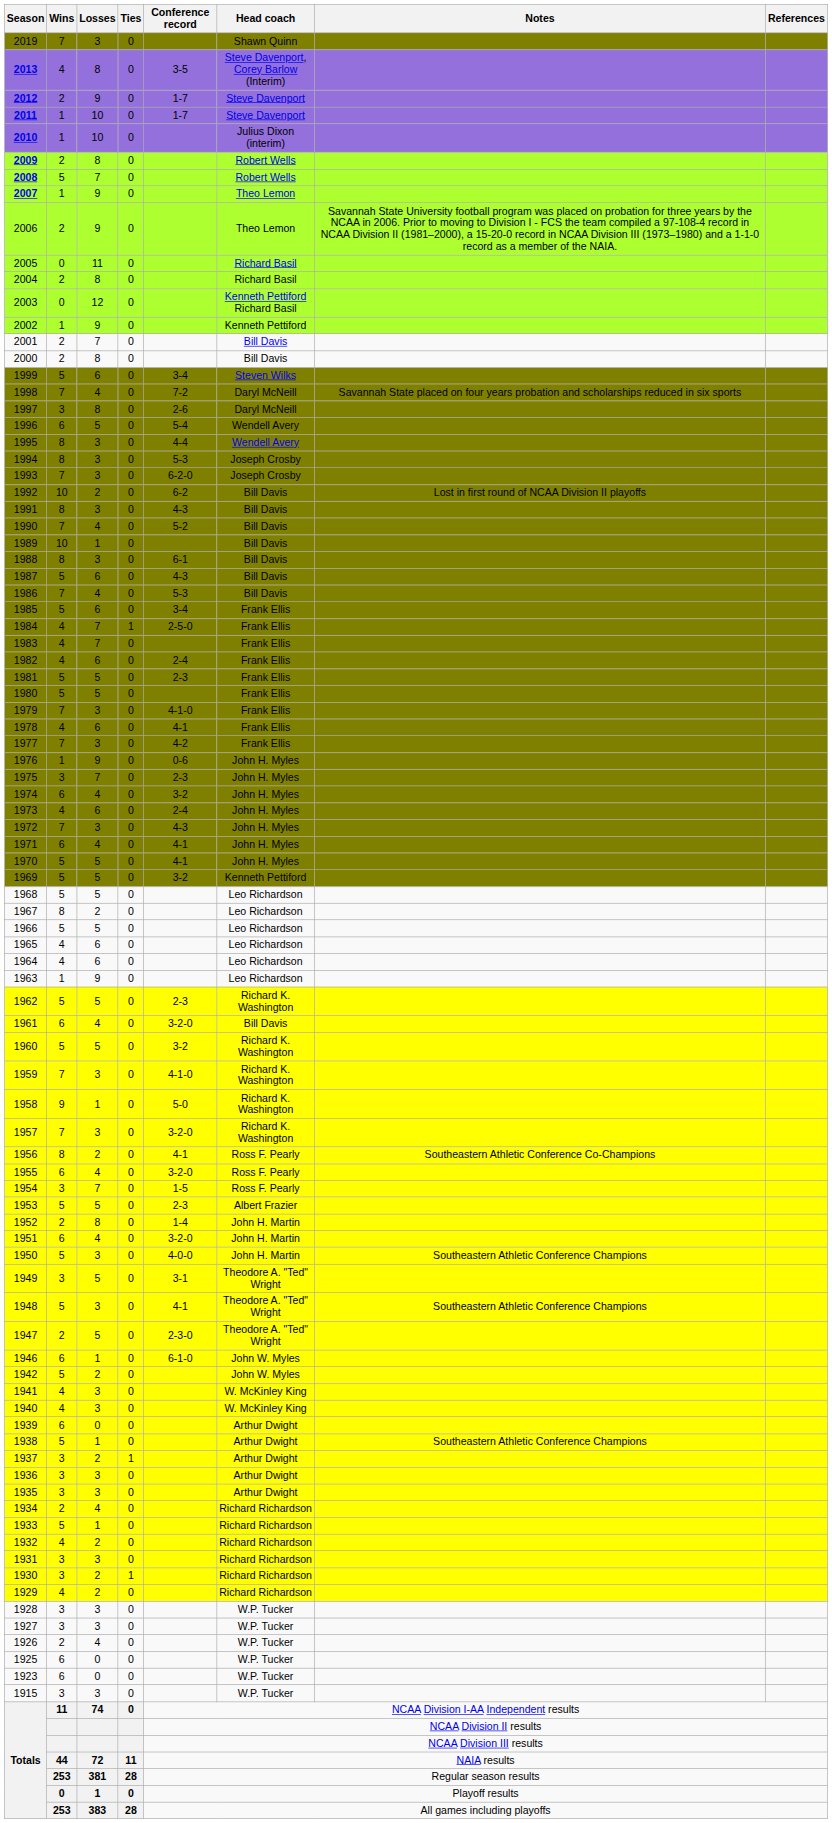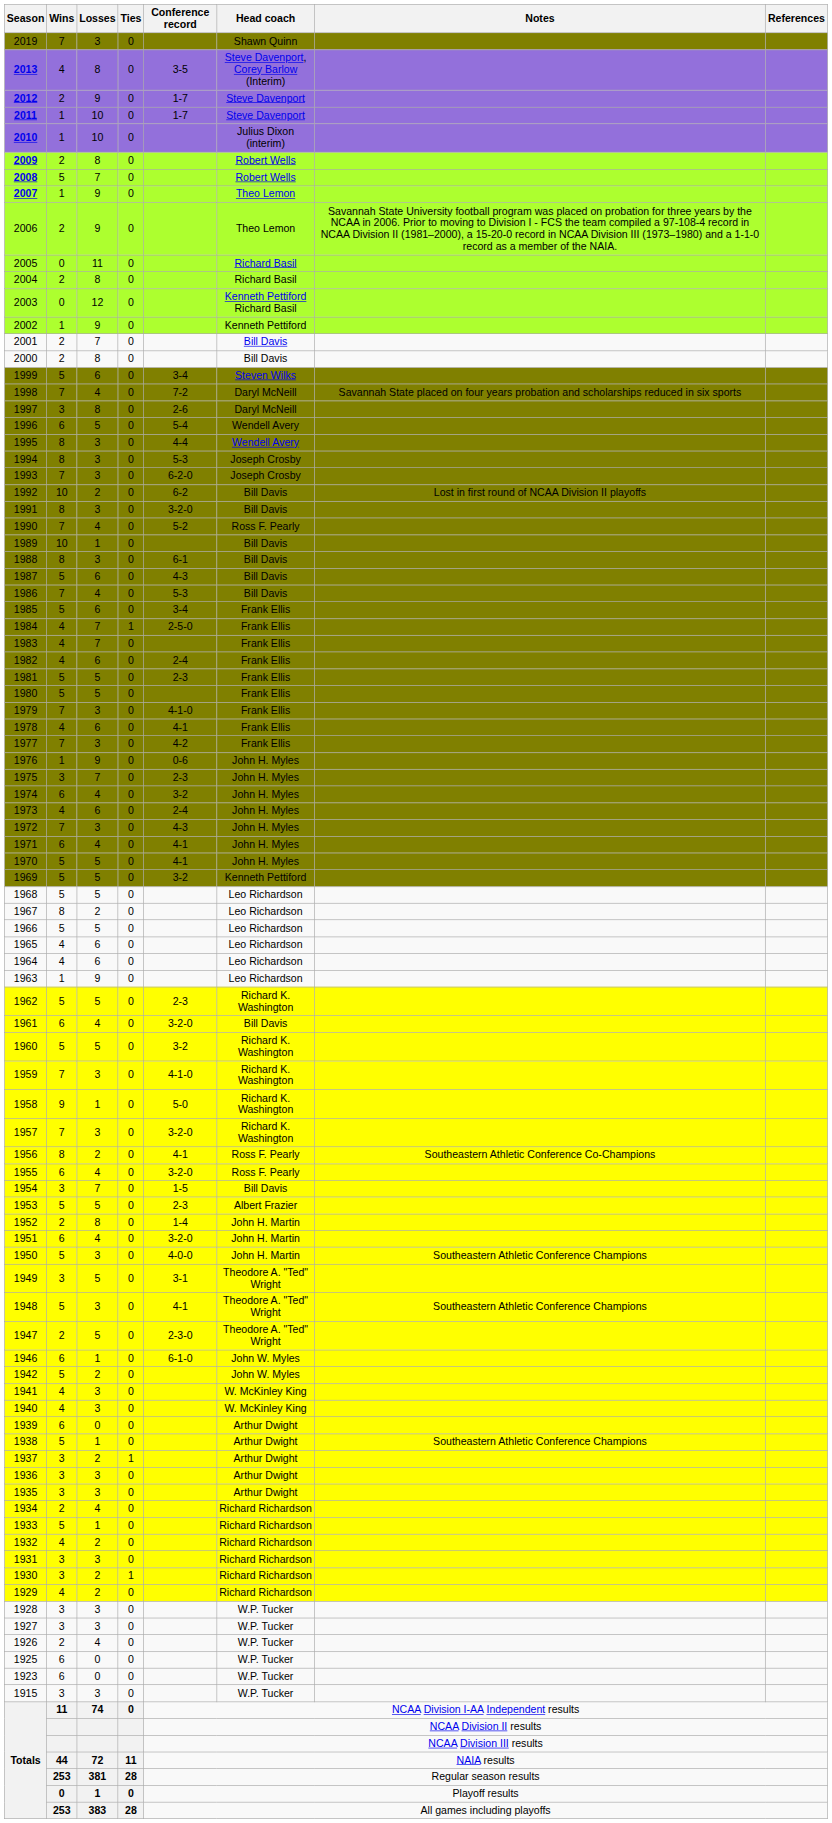 <table class="wikitable collapsible collapsed sortable" style="text-align:center">
 <tr>
 <th>Season</th>
 <th>Wins</th>
 <th>Losses</th>
 <th>Ties</th>
 <th>Conference record</th>
 <th>Head coach</th>
 <th>Notes</th>
 <th>References</th>
 </tr>
 <tr style="background-color: #808000">
 <td>2019</td>
 <td>7</td>
 <td>3</td>
 <td>0</td>
 <td></td>
 <td>Shawn Quinn</td>
 <td></td>
 <td></td>
 </tr>
 <tr style="background-color: #9370DB">
 <td><strong><a href='#'>2013</a></strong></td>
 <td>4</td>
 <td>8</td>
 <td>0</td>
 <td>3-5</td>
 <td><a href='#'>Steve Davenport</a>, <a href='#'>Corey Barlow</a> (Interim)</td>
 <td></td>
 <td></td>
 </tr>
 <tr style="background-color: #9370DB">
 <td><strong><a href='#'>2012</a></strong></td>
 <td>2</td>
 <td>9</td>
 <td>0</td>
 <td>1-7</td>
 <td><a href='#'>Steve Davenport</a></td>
 <td></td>
 <td></td>
 </tr>
 <tr style="background-color: #9370DB">
 <td><strong><a href='#'>2011</a></strong></td>
 <td>1</td>
 <td>10</td>
 <td>0</td>
 <td>1-7</td>
 <td><a href='#'>Steve Davenport</a></td>
 <td></td>
 <td></td>
 </tr>
 <tr style="background-color: #9370DB">
 <td><strong><a href='#'>2010</a></strong></td>
 <td>1</td>
 <td>10</td>
 <td>0</td>
 <td></td>
 <td>Julius Dixon (interim)</td>
 <td></td>
 <td></td>
 </tr>
 <tr style="background-color: #ADFF2F">
 <td><strong><a href='#'>2009</a></strong></td>
 <td>2</td>
 <td>8</td>
 <td>0</td>
 <td></td>
 <td><a href='#'>Robert Wells</a></td>
 <td></td>
 <td></td>
 </tr>
 <tr style="background-color: #ADFF2F">
 <td><strong><a href='#'>2008</a></strong></td>
 <td>5</td>
 <td>7</td>
 <td>0</td>
 <td></td>
 <td><a href='#'>Robert Wells</a></td>
 <td></td>
 <td></td>
 </tr>
 <tr style="background-color: #ADFF2F">
 <td><strong><a href='#'>2007</a></strong></td>
 <td>1</td>
 <td>9</td>
 <td>0</td>
 <td></td>
 <td><a href='#'>Theo Lemon</a></td>
 <td></td>
 <td></td>
 </tr>
 <tr style="background-color: #ADFF2F">
 <td>2006</td>
 <td>2</td>
 <td>9</td>
 <td>0</td>
 <td></td>
 <td>Theo Lemon</td>
 <td>Savannah State University football program was placed on probation for three years by the NCAA in 2006. Prior to moving to Division I - FCS the team compiled a 97-108-4 record in NCAA Division II (1981–2000), a 15-20-0 record in NCAA Division III (1973–1980) and a 1-1-0 record as a member of the NAIA.</td>
 <td></td>
 </tr>
 <tr style="background-color: #ADFF2F">
 <td>2005</td>
 <td>0</td>
 <td>11</td>
 <td>0</td>
 <td></td>
 <td><a href='#'>Richard Basil</a></td>
 <td></td>
 <td></td>
 </tr>
 <tr style="background-color: #ADFF2F">
 <td>2004</td>
 <td>2</td>
 <td>8</td>
 <td>0</td>
 <td></td>
 <td>Richard Basil</td>
 <td></td>
 <td></td>
 </tr>
 <tr style="background-color: #ADFF2F">
 <td>2003</td>
 <td>0</td>
 <td>12</td>
 <td>0</td>
 <td></td>
 <td><a href='#'>Kenneth Pettiford</a><br>Richard Basil</td>
 <td></td>
 <td></td>
 </tr>
 <tr style="background-color: #ADFF2F">
 <td>2002</td>
 <td>1</td>
 <td>9</td>
 <td>0</td>
 <td></td>
 <td>Kenneth Pettiford</td>
 <td></td>
 <td></td>
 </tr>
 <tr>
 <td>2001</td>
 <td>2</td>
 <td>7</td>
 <td>0</td>
 <td></td>
 <td><a href='#'>Bill Davis</a></td>
 <td></td>
 <td></td>
 </tr>
 <tr>
 <td>2000</td>
 <td>2</td>
 <td>8</td>
 <td>0</td>
 <td></td>
 <td>Bill Davis</td>
 <td></td>
 <td></td>
 </tr>
 <tr style="background-color: #808000">
 <td>1999</td>
 <td>5</td>
 <td>6</td>
 <td>0</td>
 <td>3-4</td>
 <td><a href='#'>Steven Wilks</a></td>
 <td></td>
 <td></td>
 </tr>
 <tr style="background-color: #808000">
 <td>1998</td>
 <td>7</td>
 <td>4</td>
 <td>0</td>
 <td>7-2</td>
 <td>Daryl McNeill</td>
 <td>Savannah State placed on four years probation and scholarships reduced in six sports</td>
 <td></td>
 </tr>
 <tr style="background-color: #808000">
 <td>1997</td>
 <td>3</td>
 <td>8</td>
 <td>0</td>
 <td>2-6</td>
 <td>Daryl McNeill</td>
 <td></td>
 <td></td>
 </tr>
 <tr style="background-color: #808000">
 <td>1996</td>
 <td>6</td>
 <td>5</td>
 <td>0</td>
 <td>5-4</td>
 <td>Wendell Avery</td>
 <td></td>
 <td></td>
 </tr>
 <tr style="background-color: #808000">
 <td>1995</td>
 <td>8</td>
 <td>3</td>
 <td>0</td>
 <td>4-4</td>
 <td><a href='#'>Wendell Avery</a></td>
 <td></td>
 <td></td>
 </tr>
 <tr style="background-color: #808000">
 <td>1994</td>
 <td>8</td>
 <td>3</td>
 <td>0</td>
 <td>5-3</td>
 <td>Joseph Crosby</td>
 <td></td>
 <td></td>
 </tr>
 <tr style="background-color: #808000">
 <td>1993</td>
 <td>7</td>
 <td>3</td>
 <td>0</td>
 <td>6-2-0</td>
 <td>Joseph Crosby</td>
 <td></td>
 <td></td>
 </tr>
 <tr style="background-color: #808000">
 <td>1992</td>
 <td>10</td>
 <td>2</td>
 <td>0</td>
 <td>6-2</td>
 <td>Bill Davis</td>
 <td>Lost in first round of NCAA Division II playoffs</td>
 <td></td>
 </tr>
 <tr style="background-color: #808000">
 <td>1991</td>
 <td>8</td>
 <td>3</td>
 <td>0</td>
-<td>4-3</td>
+<td>3-2-0</td>
 <td>Bill Davis</td>
 <td></td>
 <td></td>
 </tr>
 <tr style="background-color: #808000">
 <td>1990</td>
 <td>7</td>
 <td>4</td>
 <td>0</td>
 <td>5-2</td>
-<td>Bill Davis</td>
+<td>Ross F. Pearly</td>
 <td></td>
 <td></td>
 </tr>
 <tr style="background-color: #808000">
 <td>1989</td>
 <td>10</td>
 <td>1</td>
 <td>0</td>
 <td></td>
 <td>Bill Davis</td>
 <td></td>
 <td></td>
 </tr>
 <tr style="background-color: #808000">
 <td>1988</td>
 <td>8</td>
 <td>3</td>
 <td>0</td>
 <td>6-1</td>
 <td>Bill Davis</td>
 <td></td>
 <td></td>
 </tr>
 <tr style="background-color: #808000">
 <td>1987</td>
 <td>5</td>
 <td>6</td>
 <td>0</td>
 <td>4-3</td>
 <td>Bill Davis</td>
 <td></td>
 <td></td>
 </tr>
 <tr style="background-color: #808000">
 <td>1986</td>
 <td>7</td>
 <td>4</td>
 <td>0</td>
 <td>5-3</td>
 <td>Bill Davis</td>
 <td></td>
 <td></td>
 </tr>
 <tr style="background-color: #808000">
 <td>1985</td>
 <td>5</td>
 <td>6</td>
 <td>0</td>
 <td>3-4</td>
 <td>Frank Ellis</td>
 <td></td>
 <td></td>
 </tr>
 <tr style="background-color: #808000">
 <td>1984</td>
 <td>4</td>
 <td>7</td>
 <td>1</td>
 <td>2-5-0</td>
 <td>Frank Ellis</td>
 <td></td>
 <td></td>
 </tr>
 <tr style="background-color: #808000">
 <td>1983</td>
 <td>4</td>
 <td>7</td>
 <td>0</td>
 <td></td>
 <td>Frank Ellis</td>
 <td></td>
 <td></td>
 </tr>
 <tr style="background-color: #808000">
 <td>1982</td>
 <td>4</td>
 <td>6</td>
 <td>0</td>
 <td>2-4</td>
 <td>Frank Ellis</td>
 <td></td>
 <td></td>
 </tr>
 <tr style="background-color: #808000">
 <td>1981</td>
 <td>5</td>
 <td>5</td>
 <td>0</td>
 <td>2-3</td>
 <td>Frank Ellis</td>
 <td></td>
 <td></td>
 </tr>
 <tr style="background-color: #808000">
 <td>1980</td>
 <td>5</td>
 <td>5</td>
 <td>0</td>
 <td></td>
 <td>Frank Ellis</td>
 <td></td>
 <td></td>
 </tr>
 <tr style="background-color: #808000">
 <td>1979</td>
 <td>7</td>
 <td>3</td>
 <td>0</td>
 <td>4-1-0</td>
 <td>Frank Ellis</td>
 <td></td>
 <td></td>
 </tr>
 <tr style="background-color: #808000">
 <td>1978</td>
 <td>4</td>
 <td>6</td>
 <td>0</td>
 <td>4-1</td>
 <td>Frank Ellis</td>
 <td></td>
 <td></td>
 </tr>
 <tr style="background-color: #808000">
 <td>1977</td>
 <td>7</td>
 <td>3</td>
 <td>0</td>
 <td>4-2</td>
 <td>Frank Ellis</td>
 <td></td>
 <td></td>
 </tr>
 <tr style="background-color: #808000">
 <td>1976</td>
 <td>1</td>
 <td>9</td>
 <td>0</td>
 <td>0-6</td>
 <td>John H. Myles</td>
 <td></td>
 <td></td>
 </tr>
 <tr style="background-color: #808000">
 <td>1975</td>
 <td>3</td>
 <td>7</td>
 <td>0</td>
 <td>2-3</td>
 <td>John H. Myles</td>
 <td></td>
 <td></td>
 </tr>
 <tr style="background-color: #808000">
 <td>1974</td>
 <td>6</td>
 <td>4</td>
 <td>0</td>
 <td>3-2</td>
 <td>John H. Myles</td>
 <td></td>
 <td></td>
 </tr>
 <tr style="background-color: #808000">
 <td>1973</td>
 <td>4</td>
 <td>6</td>
 <td>0</td>
 <td>2-4</td>
 <td>John H. Myles</td>
 <td></td>
 <td></td>
 </tr>
 <tr style="background-color: #808000">
 <td>1972</td>
 <td>7</td>
 <td>3</td>
 <td>0</td>
 <td>4-3</td>
 <td>John H. Myles</td>
 <td></td>
 <td></td>
 </tr>
 <tr style="background-color: #808000">
 <td>1971</td>
 <td>6</td>
 <td>4</td>
 <td>0</td>
 <td>4-1</td>
 <td>John H. Myles</td>
 <td></td>
 <td></td>
 </tr>
 <tr style="background-color: #808000">
 <td>1970</td>
 <td>5</td>
 <td>5</td>
 <td>0</td>
 <td>4-1</td>
 <td>John H. Myles</td>
 <td></td>
 <td></td>
 </tr>
 <tr style="background-color: #808000">
 <td>1969</td>
 <td>5</td>
 <td>5</td>
 <td>0</td>
 <td>3-2</td>
 <td>Kenneth Pettiford</td>
 <td></td>
 <td></td>
 </tr>
 <tr>
 <td>1968</td>
 <td>5</td>
 <td>5</td>
 <td>0</td>
 <td></td>
 <td>Leo Richardson</td>
 <td></td>
 <td></td>
 </tr>
 <tr>
 <td>1967</td>
 <td>8</td>
 <td>2</td>
 <td>0</td>
 <td></td>
 <td>Leo Richardson</td>
 <td></td>
 <td></td>
 </tr>
 <tr>
 <td>1966</td>
 <td>5</td>
 <td>5</td>
 <td>0</td>
 <td></td>
 <td>Leo Richardson</td>
 <td></td>
 <td></td>
 </tr>
 <tr>
 <td>1965</td>
 <td>4</td>
 <td>6</td>
 <td>0</td>
 <td></td>
 <td>Leo Richardson</td>
 <td></td>
 <td></td>
 </tr>
 <tr>
 <td>1964</td>
 <td>4</td>
 <td>6</td>
 <td>0</td>
 <td></td>
 <td>Leo Richardson</td>
 <td></td>
 <td></td>
 </tr>
 <tr>
 <td>1963</td>
 <td>1</td>
 <td>9</td>
 <td>0</td>
 <td></td>
 <td>Leo Richardson</td>
 <td></td>
 <td></td>
 </tr>
 <tr style="background-color: yellow;">
 <td>1962</td>
 <td>5</td>
 <td>5</td>
 <td>0</td>
 <td>2-3</td>
 <td>Richard K. Washington</td>
 <td></td>
 <td></td>
 </tr>
 <tr style="background-color: yellow;">
 <td>1961</td>
 <td>6</td>
 <td>4</td>
 <td>0</td>
 <td>3-2-0</td>
 <td>Bill Davis</td>
 <td></td>
 <td></td>
 </tr>
 <tr style="background-color: yellow;">
 <td>1960</td>
 <td>5</td>
 <td>5</td>
 <td>0</td>
 <td>3-2</td>
 <td>Richard K. Washington</td>
 <td></td>
 <td></td>
 </tr>
 <tr style="background-color: yellow;">
 <td>1959</td>
 <td>7</td>
 <td>3</td>
 <td>0</td>
 <td>4-1-0</td>
 <td>Richard K. Washington</td>
 <td></td>
 <td></td>
 </tr>
 <tr style="background-color: yellow;">
 <td>1958</td>
 <td>9</td>
 <td>1</td>
 <td>0</td>
 <td>5-0</td>
 <td>Richard K. Washington</td>
 <td></td>
 <td></td>
 </tr>
 <tr style="background-color: yellow;">
 <td>1957</td>
 <td>7</td>
 <td>3</td>
 <td>0</td>
 <td>3-2-0</td>
 <td>Richard K. Washington</td>
 <td></td>
 <td></td>
 </tr>
 <tr style="background-color: yellow;">
 <td>1956</td>
 <td>8</td>
 <td>2</td>
 <td>0</td>
 <td>4-1</td>
 <td>Ross F. Pearly</td>
 <td>Southeastern Athletic Conference Co-Champions</td>
 <td></td>
 </tr>
 <tr style="background-color: yellow;">
 <td>1955</td>
 <td>6</td>
 <td>4</td>
 <td>0</td>
 <td>3-2-0</td>
 <td>Ross F. Pearly</td>
 <td></td>
 <td></td>
 </tr>
 <tr style="background-color: yellow;">
 <td>1954</td>
 <td>3</td>
 <td>7</td>
 <td>0</td>
 <td>1-5</td>
-<td>Ross F. Pearly</td>
+<td>Bill Davis</td>
 <td></td>
 <td></td>
 </tr>
 <tr style="background-color: yellow;">
 <td>1953</td>
 <td>5</td>
 <td>5</td>
 <td>0</td>
 <td>2-3</td>
 <td>Albert Frazier</td>
 <td></td>
 <td></td>
 </tr>
 <tr style="background-color: yellow;">
 <td>1952</td>
 <td>2</td>
 <td>8</td>
 <td>0</td>
 <td>1-4</td>
 <td>John H. Martin</td>
 <td></td>
 <td></td>
 </tr>
 <tr style="background-color: yellow;">
 <td>1951</td>
 <td>6</td>
 <td>4</td>
 <td>0</td>
 <td>3-2-0</td>
 <td>John H. Martin</td>
 <td></td>
 <td></td>
 </tr>
 <tr style="background-color: yellow;">
 <td>1950</td>
 <td>5</td>
 <td>3</td>
 <td>0</td>
 <td>4-0-0</td>
 <td>John H. Martin</td>
 <td>Southeastern Athletic Conference Champions</td>
 <td></td>
 </tr>
 <tr style="background-color: yellow;">
 <td>1949</td>
 <td>3</td>
 <td>5</td>
 <td>0</td>
 <td>3-1</td>
 <td>Theodore A. "Ted" Wright</td>
 <td></td>
 <td></td>
 </tr>
 <tr style="background-color: yellow;">
 <td>1948</td>
 <td>5</td>
 <td>3</td>
 <td>0</td>
 <td>4-1</td>
 <td>Theodore A. "Ted" Wright</td>
 <td>Southeastern Athletic Conference Champions</td>
 <td></td>
 </tr>
 <tr style="background-color: yellow;">
 <td>1947</td>
 <td>2</td>
 <td>5</td>
 <td>0</td>
 <td>2-3-0</td>
 <td>Theodore A. "Ted" Wright</td>
 <td></td>
 <td></td>
 </tr>
 <tr style="background-color: yellow;">
 <td>1946</td>
 <td>6</td>
 <td>1</td>
 <td>0</td>
 <td>6-1-0</td>
 <td>John W. Myles</td>
 <td></td>
 <td></td>
 </tr>
 <tr style="background-color: yellow;">
 <td>1942</td>
 <td>5</td>
 <td>2</td>
 <td>0</td>
 <td></td>
 <td>John W. Myles</td>
 <td></td>
 <td></td>
 </tr>
 <tr style="background-color: yellow;">
 <td>1941</td>
 <td>4</td>
 <td>3</td>
 <td>0</td>
 <td></td>
 <td>W. McKinley King</td>
 <td></td>
 <td></td>
 </tr>
 <tr style="background-color: yellow;">
 <td>1940</td>
 <td>4</td>
 <td>3</td>
 <td>0</td>
 <td></td>
 <td>W. McKinley King</td>
 <td></td>
 <td></td>
 </tr>
 <tr style="background-color: yellow;">
 <td>1939</td>
 <td>6</td>
 <td>0</td>
 <td>0</td>
 <td></td>
 <td>Arthur Dwight</td>
 <td></td>
 <td></td>
 </tr>
 <tr style="background-color: yellow;">
 <td>1938</td>
 <td>5</td>
 <td>1</td>
 <td>0</td>
 <td></td>
 <td>Arthur Dwight</td>
 <td>Southeastern Athletic Conference Champions</td>
 <td></td>
 </tr>
 <tr style="background-color: yellow;">
 <td>1937</td>
 <td>3</td>
 <td>2</td>
 <td>1</td>
 <td></td>
 <td>Arthur Dwight</td>
 <td></td>
 <td></td>
 </tr>
 <tr style="background-color: yellow;">
 <td>1936</td>
 <td>3</td>
 <td>3</td>
 <td>0</td>
 <td></td>
 <td>Arthur Dwight</td>
 <td></td>
 <td></td>
 </tr>
 <tr style="background-color: yellow;">
 <td>1935</td>
 <td>3</td>
 <td>3</td>
 <td>0</td>
 <td></td>
 <td>Arthur Dwight</td>
 <td></td>
 <td></td>
 </tr>
 <tr style="background-color: yellow;">
 <td>1934</td>
 <td>2</td>
 <td>4</td>
 <td>0</td>
 <td></td>
 <td>Richard Richardson</td>
 <td></td>
 <td></td>
 </tr>
 <tr style="background-color: yellow;">
 <td>1933</td>
 <td>5</td>
 <td>1</td>
 <td>0</td>
 <td></td>
 <td>Richard Richardson</td>
 <td></td>
 <td></td>
 </tr>
 <tr style="background-color: yellow;">
 <td>1932</td>
 <td>4</td>
 <td>2</td>
 <td>0</td>
 <td></td>
 <td>Richard Richardson</td>
 <td></td>
 <td></td>
 </tr>
 <tr style="background-color: yellow;">
 <td>1931</td>
 <td>3</td>
 <td>3</td>
 <td>0</td>
 <td></td>
 <td>Richard Richardson</td>
 <td></td>
 <td></td>
 </tr>
 <tr style="background-color: yellow;">
 <td>1930</td>
 <td>3</td>
 <td>2</td>
 <td>1</td>
 <td></td>
 <td>Richard Richardson</td>
 <td></td>
 <td></td>
 </tr>
 <tr style="background-color: yellow;">
 <td>1929</td>
 <td>4</td>
 <td>2</td>
 <td>0</td>
 <td></td>
 <td>Richard Richardson</td>
 <td></td>
 <td></td>
 </tr>
 <tr>
 <td>1928</td>
 <td>3</td>
 <td>3</td>
 <td>0</td>
 <td></td>
 <td>W.P. Tucker</td>
 <td></td>
 <td></td>
 </tr>
 <tr>
 <td>1927</td>
 <td>3</td>
 <td>3</td>
 <td>0</td>
 <td></td>
 <td>W.P. Tucker</td>
 <td></td>
 <td></td>
 </tr>
 <tr>
 <td>1926</td>
 <td>2</td>
 <td>4</td>
 <td>0</td>
 <td></td>
 <td>W.P. Tucker</td>
 <td></td>
 <td></td>
 </tr>
 <tr>
 <td>1925</td>
 <td>6</td>
 <td>0</td>
 <td>0</td>
 <td></td>
 <td>W.P. Tucker</td>
 <td></td>
 <td></td>
 </tr>
 <tr>
 <td>1923</td>
 <td>6</td>
 <td>0</td>
 <td>0</td>
 <td></td>
 <td>W.P. Tucker</td>
 <td></td>
 <td></td>
 </tr>
 <tr>
 <td>1915</td>
 <td>3</td>
 <td>3</td>
 <td>0</td>
 <td></td>
 <td>W.P. Tucker</td>
 <td></td>
 <td></td>
 </tr>
 <tr>
 <th rowspan="7">Totals</th>
 <th>11</th>
 <th>74</th>
 <th>0</th>
 <td colspan="4"><a href='#'>NCAA</a> <a href='#'>Division I-AA</a> <a href='#'>Independent</a> results </td>
 </tr>
 <tr>
 <th></th>
 <th></th>
 <th></th>
 <td colspan="4"><a href='#'>NCAA</a> <a href='#'>Division II</a> results</td>
 </tr>
 <tr>
 <th></th>
 <th></th>
 <th></th>
 <td colspan="4"><a href='#'>NCAA</a> <a href='#'>Division III</a> results</td>
 </tr>
 <tr>
 <th>44</th>
 <th>72</th>
 <th>11</th>
 <td colspan="4"><a href='#'>NAIA</a> results</td>
 </tr>
 <tr>
 <th>253</th>
 <th>381</th>
 <th>28</th>
 <td colspan="4">Regular season results</td>
 </tr>
 <tr>
 <th>0</th>
 <th>1</th>
 <th>0</th>
 <td colspan="4">Playoff results</td>
 </tr>
 <tr>
 <th>253</th>
 <th>383</th>
 <th>28</th>
 <td colspan="4">All games including playoffs </td>
 </tr>
 </table>
